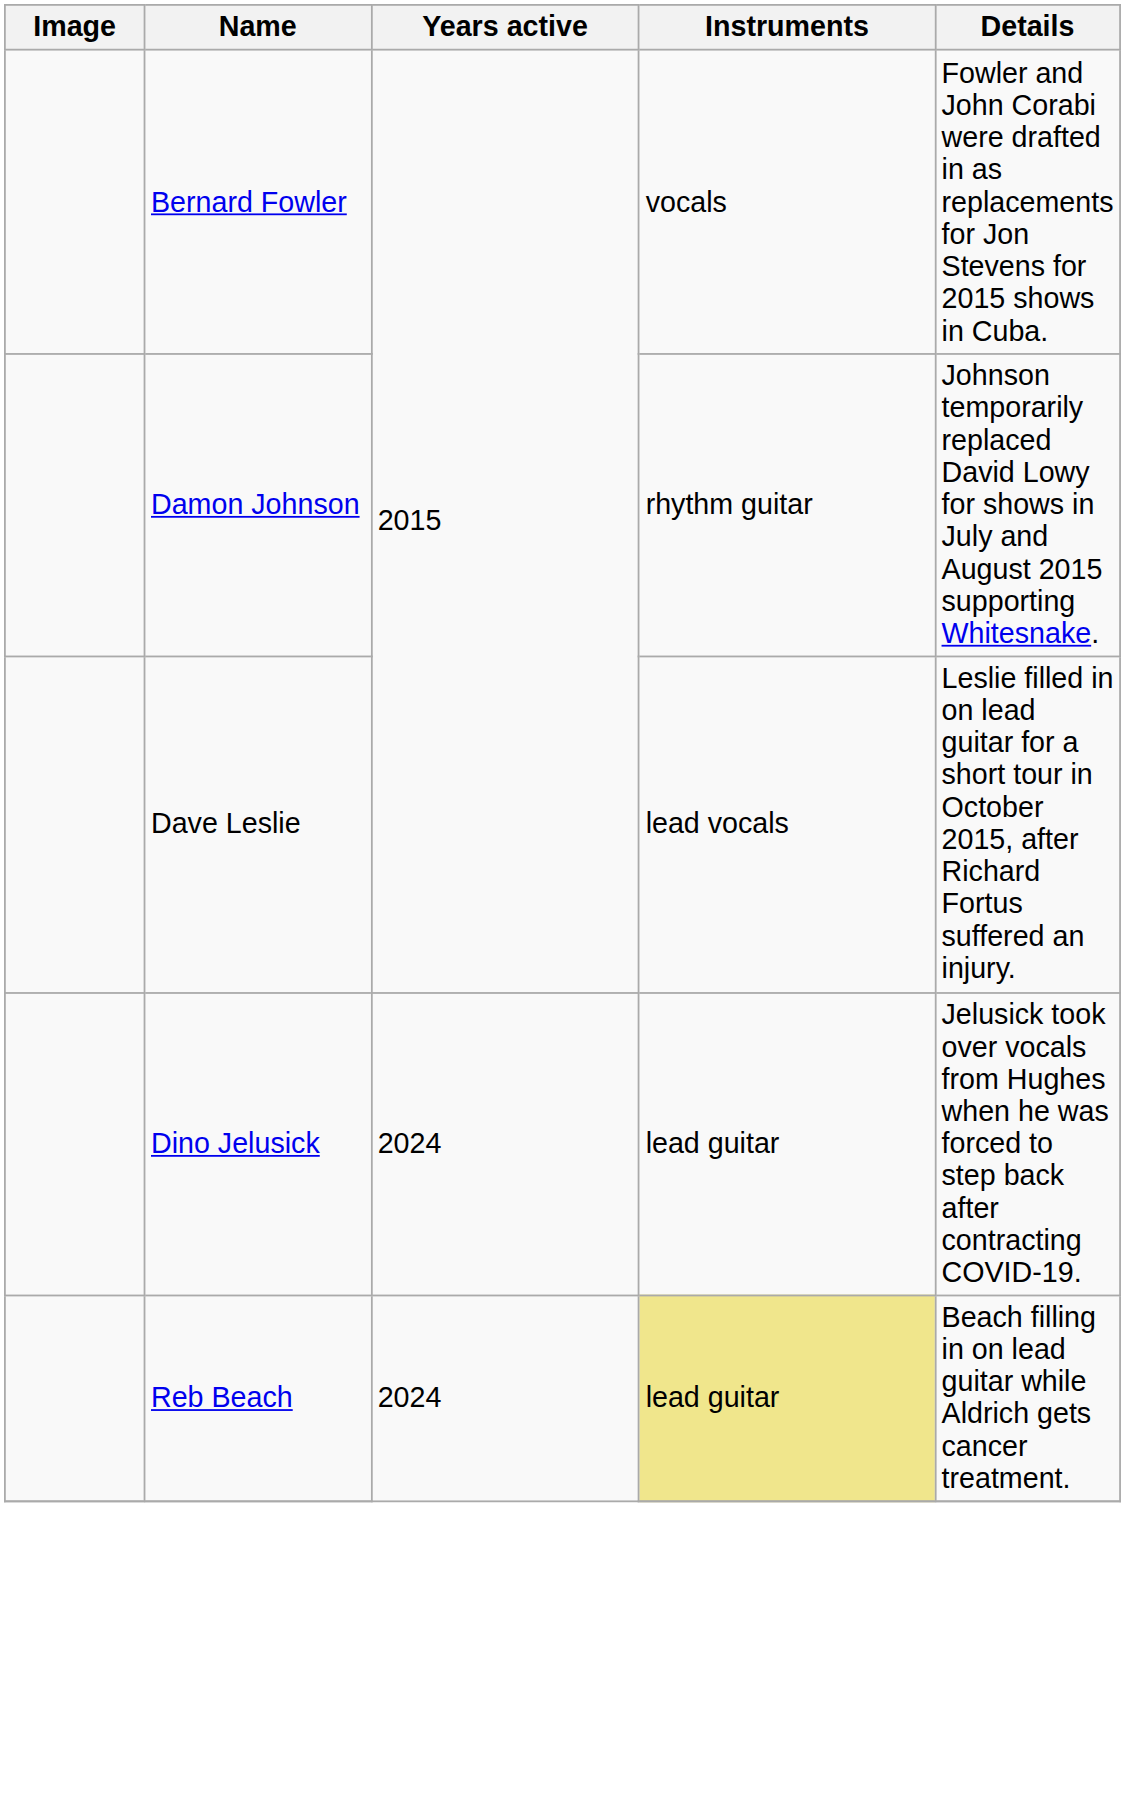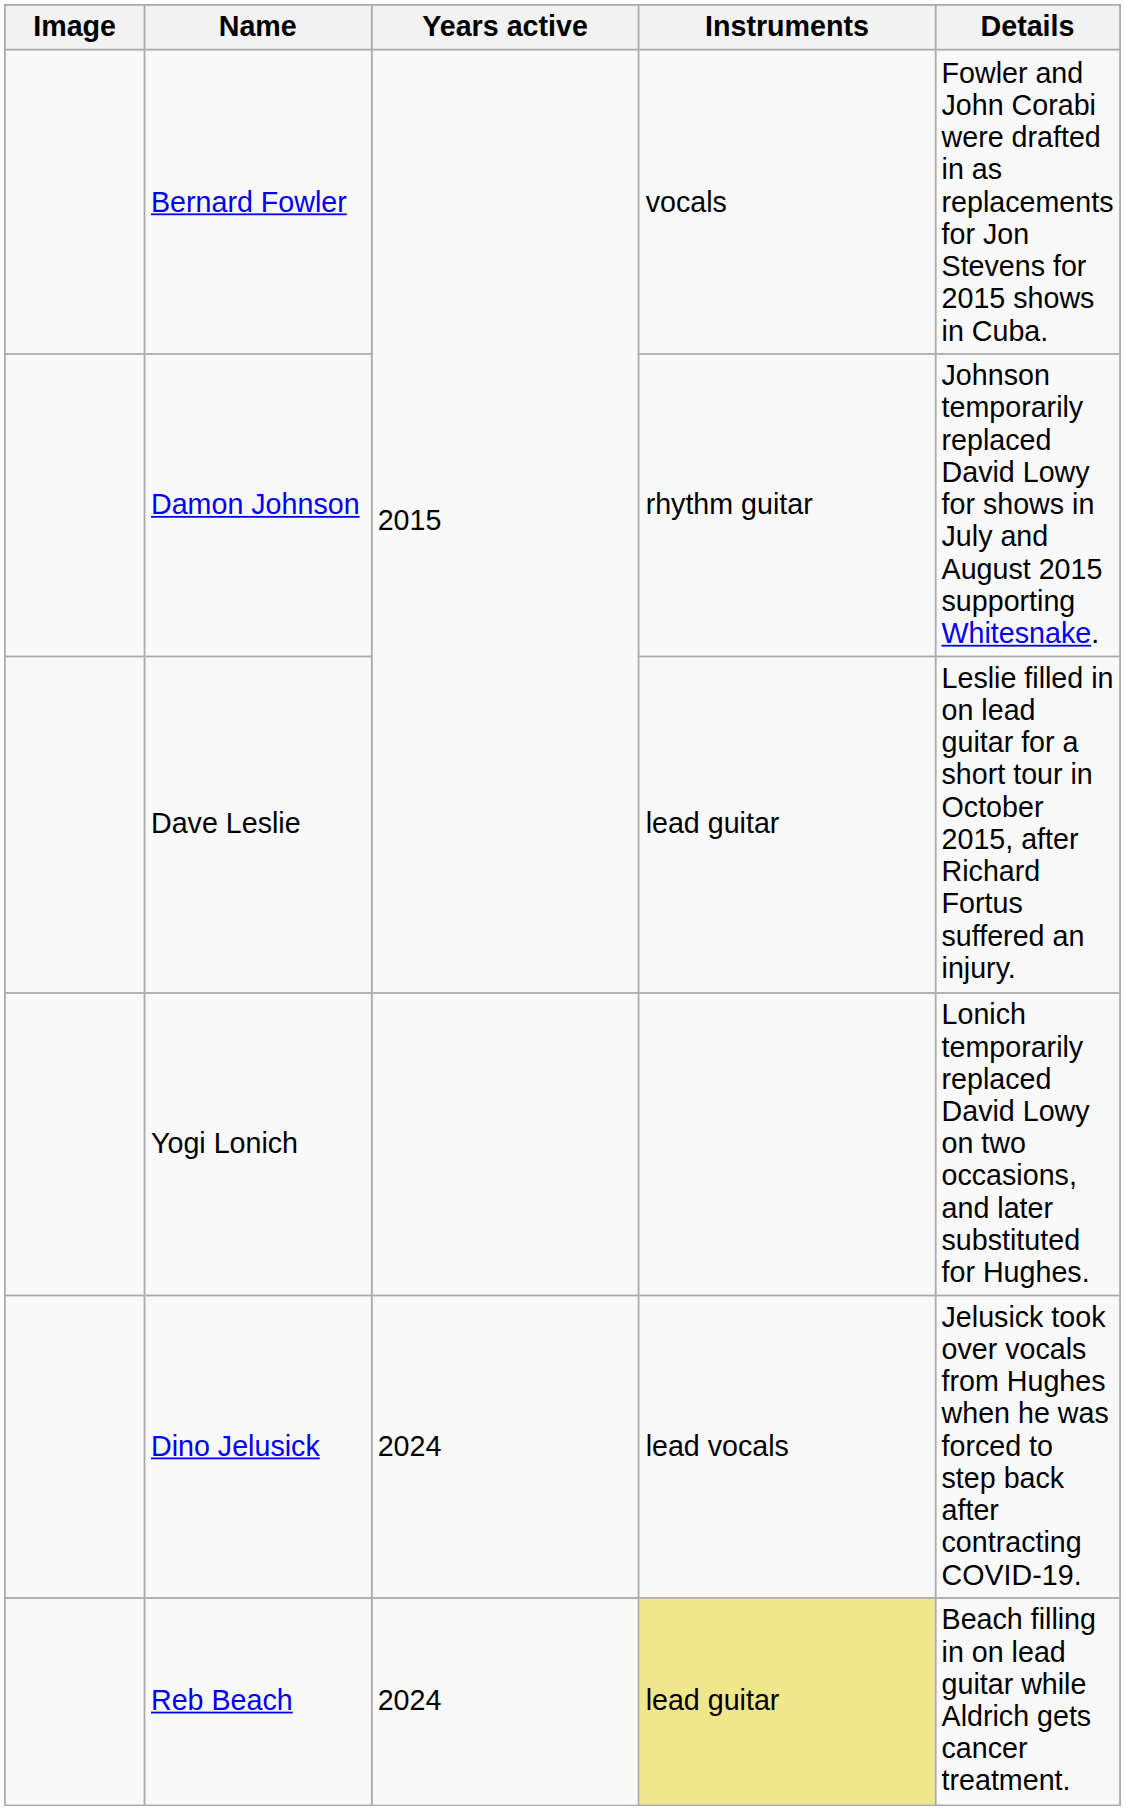 <table class="wikitable" border="1" width=100%>
 <tr>
 <th width="75">Image</th>
 <th width="130">Name</th>
 <th width="160">Years active</th>
 <th width="170">Instruments</th>
 <th>Details</th>
 </tr>
 <tr>
 <td></td>
 <td><a href='#'>Bernard Fowler</a></td>
 <td rowspan="3">2015</td>
 <td>vocals</td>
 <td>Fowler and John Corabi were drafted in as replacements for Jon Stevens for 2015 shows in Cuba.</td>
 </tr>
 <tr>
 <td></td>
 <td><a href='#'>Damon Johnson</a></td>
 <td>rhythm guitar</td>
 <td>Johnson temporarily replaced David Lowy for shows in July and August 2015 supporting <a href='#'>Whitesnake</a>.</td>
 </tr>
 <tr>
 <td></td>
 <td>Dave Leslie</td>
-<td>lead vocals</td>
+<td>lead guitar</td>
 <td>Leslie filled in on lead guitar for a short tour in October 2015, after Richard Fortus suffered an injury.</td>
+</tr>
+<tr>
+<td></td>
+<td>Yogi Lonich</td>
+<td></td>
+<td></td>
+<td>Lonich temporarily replaced David Lowy on two occasions, and later substituted for Hughes.</td>
 </tr>
 <tr>
 <td></td>
 <td><a href='#'>Dino Jelusick</a></td>
 <td>2024</td>
-<td>lead guitar</td>
+<td>lead vocals</td>
 <td>Jelusick took over vocals from Hughes when he was forced to step back after contracting COVID-19.</td>
 </tr>
 <tr>
 <td></td>
 <td><a href='#'>Reb Beach</a></td>
 <td rowspan="3">2024</td>
 <td style="background: khaki;">lead guitar</td>
 <td>Beach filling in on lead guitar while Aldrich gets cancer treatment.</td>
 </tr>
 <tr>
 </tr>
 </table>
